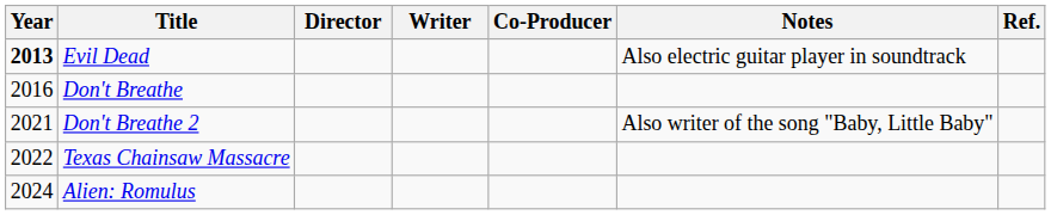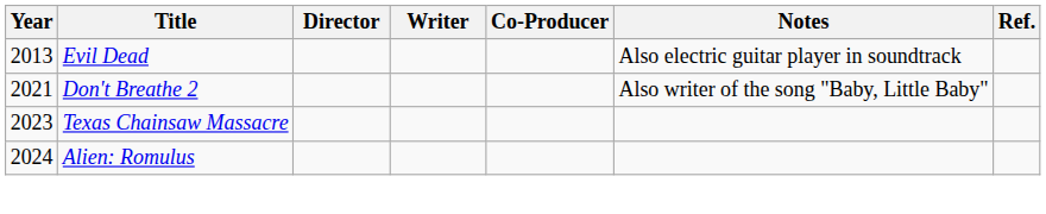 <table class="wikitable">
 <tr>
 <th>Year</th>
 <th>Title</th>
 <th width="65">Director</th>
 <th width="65">Writer</th>
 <th>Co-Producer</th>
 <th>Notes</th>
 <th>Ref.</th>
 </tr>
 <tr>
-<td><strong>2013</strong></td>
+<td>2013</td>
 <td><em><a href='#'>Evil Dead</a></em></td>
 <td></td>
 <td></td>
 <td></td>
 <td>Also electric guitar player in soundtrack</td>
-<td></td>
-</tr>
-<tr>
-<td>2016</td>
-<td><em><a href='#'>Don't Breathe</a></em></td>
-<td></td>
-<td></td>
-<td></td>
-<td></td>
 <td></td>
 </tr>
 <tr>
 <td>2021</td>
 <td><em><a href='#'>Don't Breathe 2</a></em></td>
 <td></td>
 <td></td>
 <td></td>
 <td>Also writer of the song "Baby, Little Baby"</td>
 <td></td>
 </tr>
 <tr>
-<td>2022</td>
+<td>2023</td>
 <td><em><a href='#'>Texas Chainsaw Massacre</a></em></td>
 <td></td>
 <td></td>
 <td></td>
 <td></td>
 <td></td>
 </tr>
 <tr>
 <td>2024</td>
 <td><em><a href='#'>Alien: Romulus</a></em></td>
 <td></td>
 <td></td>
 <td></td>
 <td></td>
 <td></td>
 </tr>
 </table>
